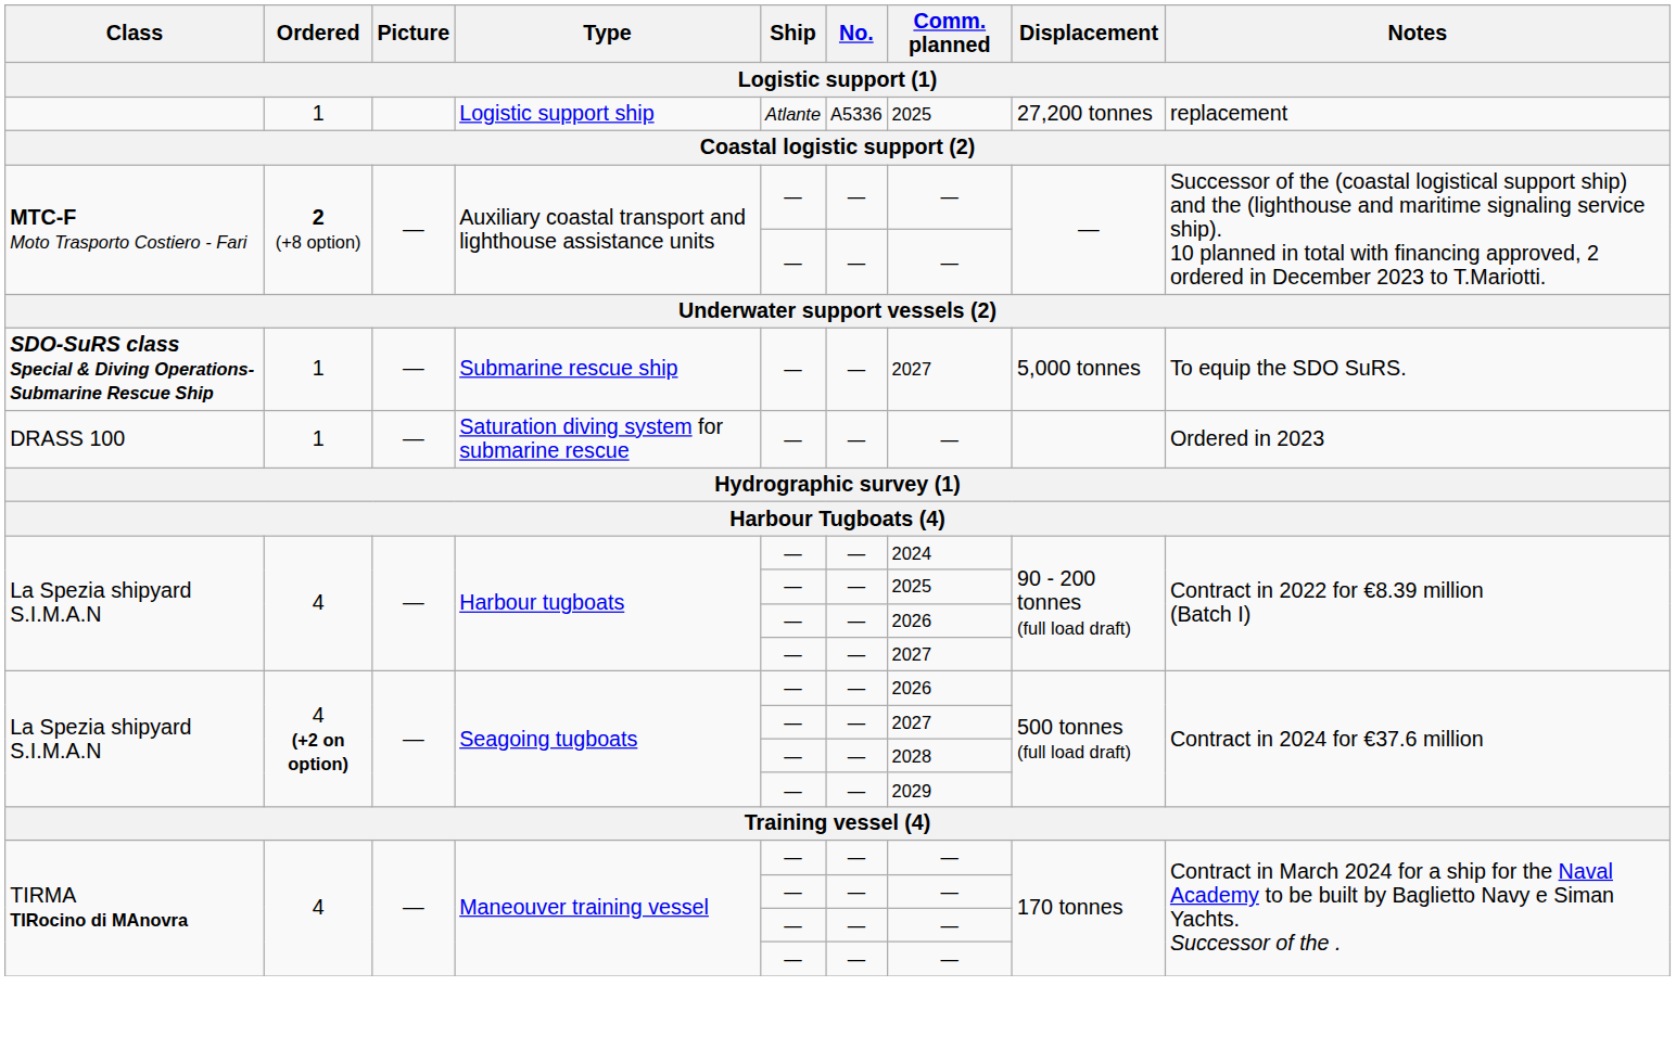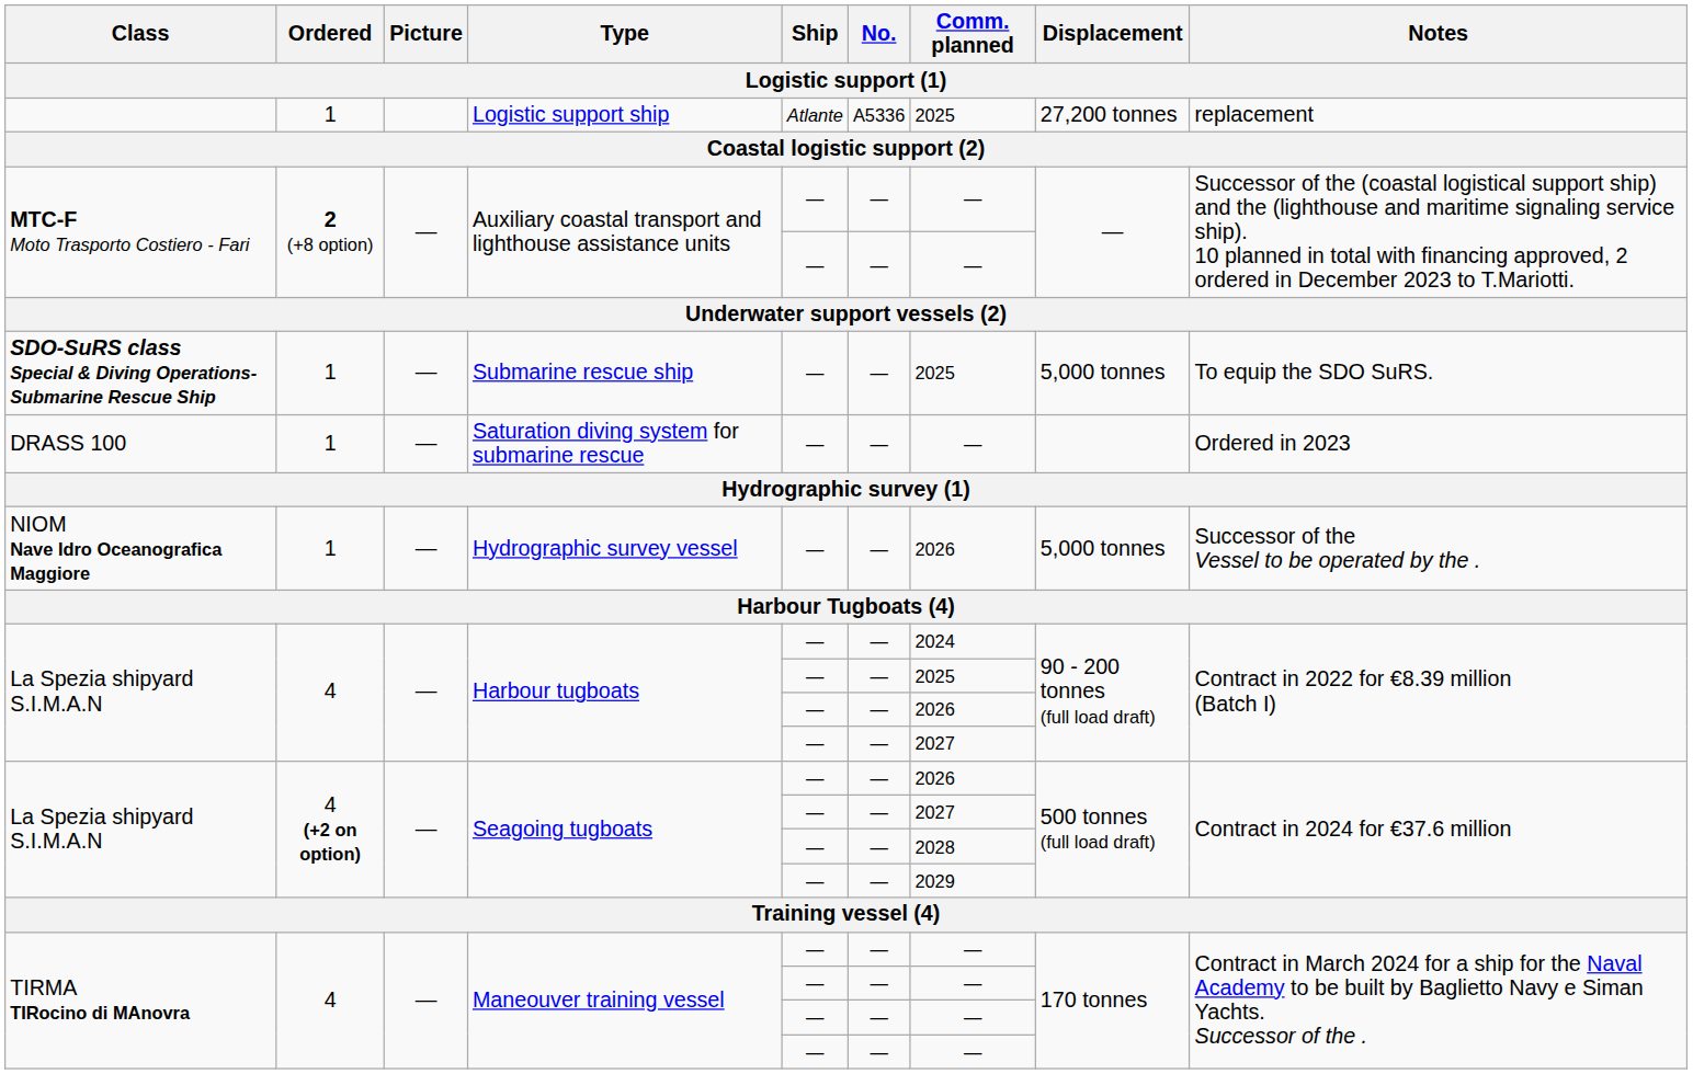 <table class="wikitable">
 <tr>
 <th>Class</th>
 <th>Ordered</th>
 <th>Picture</th>
 <th>Type</th>
 <th>Ship</th>
 <th><a href='#'>No.</a></th>
 <th><a href='#'>Comm.</a> planned</th>
 <th>Displacement</th>
 <th>Notes</th>
 </tr>
 <tr>
 <th colspan="9"><strong>Logistic support (1)</strong></th>
 </tr>
 <tr>
 <td><strong></strong></td>
 <td style="text-align: center;"></strong>1<strong></td>
 <td></td>
 <td><a href='#'>Logistic support ship</a></td>
 <td><em><small>Atlante</small></em></td>
 <td><small>A5336</small></td>
 <td><small>2025</small></td>
 <td>27,200 tonnes</td>
 <td> replacement </td>
 </tr>
 <tr>
 <th colspan="9">Coastal logistic support (2)</th>
 </tr>
 <tr>
 <td rowspan="2"><strong>MTC-F</strong><br><em><small>Moto Trasporto Costiero - Fari</small></em></td>
 <td rowspan="2" style="text-align: center;"><strong>2</strong><br><small>(+8 option)</small></td>
 <td rowspan="2" style="text-align: center;">—</td>
 <td rowspan="2">Auxiliary coastal transport and lighthouse assistance units</td>
 <td style="text-align: center;"><small>—</small></td>
 <td style="text-align: center;"><small>—</small></td>
 <td style="text-align: center;"><small>—</small></td>
 <td rowspan="2" style="text-align: center;">—</td>
 <td rowspan="2">Successor of the  (coastal logistical support ship) and the  (lighthouse and maritime signaling service ship).<br>10 planned in total with financing approved, 2 ordered in December 2023 to T.Mariotti.</td>
 </tr>
 <tr>
 <td style="text-align: center;"><small>—</small></td>
 <td style="text-align: center;"><small>—</small></td>
 <td style="text-align: center;"><small>—</small></td>
 </tr>
 <tr>
 <th colspan="9">Underwater support vessels (2)</th>
 </tr>
 <tr>
 <td><strong><em>SDO-SuRS<em>  class<strong><br><small></em>Special & Diving Operations-Submarine Rescue Ship<em></small></td>
 <td style="text-align: center;"></strong>1<strong></td>
 <td style="text-align: center;">—</td>
 <td><a href='#'>Submarine rescue ship</a></td>
 <td style="text-align: center;"><small>—</small></td>
 <td style="text-align: center;"><small>—</small></td>
-<td><small>2027</small></td>
+<td><small>2025</small></td>
 <td>5,000 tonnes</td>
 <td>To equip the SDO SuRS.</td>
 </tr>
 <tr>
 <td></strong>DRASS 100<strong></td>
 <td style="text-align: center;"></strong>1<strong></td>
 <td style="text-align: center;">—</td>
 <td><a href='#'>Saturation diving system</a> for <a href='#'>submarine rescue</a></td>
 <td style="text-align: center;"><small>—</small></td>
 <td style="text-align: center;"><small>—</small></td>
 <td style="text-align: center;"><small>—</small></td>
 <td></td>
 <td>Ordered in 2023 </td>
 </tr>
 <tr>
 <th colspan="9">Hydrographic survey (1)</th>
+</tr>
+<tr>
+<td></strong>NIOM<strong><br></em><small>Nave Idro Oceanografica Maggiore</small><em></td>
+<td style="text-align: center;"></strong>1<strong></td>
+<td style="text-align: center;">—</td>
+<td><a href='#'>Hydrographic survey vessel</a></td>
+<td style="text-align: center;"><small>—</small></td>
+<td style="text-align: center;"><small>—</small></td>
+<td><small>2026</small></td>
+<td>5,000 tonnes</td>
+<td>Successor of the </em><em><br> Vessel to be operated by the .</td>
 </tr>
 <tr>
 <th colspan="9">Harbour Tugboats (4)</th>
 </tr>
 <tr>
 <td rowspan="4"></strong>La Spezia shipyard S.I.M.A.N<strong></td>
 <td rowspan="4" style="text-align: center;"></strong>4<strong></td>
 <td rowspan="4" style="text-align: center;">—</td>
 <td rowspan="4"><a href='#'>Harbour tugboats</a></td>
 <td style="text-align: center;"><small>—</small></td>
 <td style="text-align: center;"><small>—</small></td>
 <td><small>2024</small></td>
 <td rowspan="4">90 - 200 tonnes<br><small>(full load draft)</small></td>
 <td rowspan="4">Contract in 2022 for €8.39 million <small></small><br>(Batch I)<small></small></td>
 </tr>
 <tr>
 <td style="text-align: center;"><small>—</small></td>
 <td style="text-align: center;"><small>—</small></td>
 <td><small>2025</small></td>
 </tr>
 <tr>
 <td style="text-align: center;"><small>—</small></td>
 <td style="text-align: center;"><small>—</small></td>
 <td><small>2026</small></td>
 </tr>
 <tr>
 <td style="text-align: center;"><small>—</small></td>
 <td style="text-align: center;"><small>—</small></td>
 <td><small>2027</small></td>
 </tr>
 <tr>
 <td rowspan="4"></strong>La Spezia shipyard S.I.M.A.N<strong></td>
 <td rowspan="4" style="text-align: center;"></strong>4<strong><br><small>(+2 on option)</small></td>
 <td rowspan="4" style="text-align: center;">—</td>
 <td rowspan="4"><a href='#'>Seagoing tugboats</a></td>
 <td style="text-align: center;"><small>—</small></td>
 <td style="text-align: center;"><small>—</small></td>
 <td><small>2026</small></td>
 <td rowspan="4">500 tonnes<br><small>(full load draft)</small></td>
 <td rowspan="4">Contract in 2024 for €37.6 million<small></small></td>
 </tr>
 <tr>
 <td style="text-align: center;"><small>—</small></td>
 <td style="text-align: center;"><small>—</small></td>
 <td><small>2027</small></td>
 </tr>
 <tr>
 <td style="text-align: center;"><small>—</small></td>
 <td style="text-align: center;"><small>—</small></td>
 <td><small>2028</small></td>
 </tr>
 <tr>
 <td style="text-align: center;"><small>—</small></td>
 <td style="text-align: center;"><small>—</small></td>
 <td><small>2029</small></td>
 </tr>
 <tr>
 <th colspan="9">Training vessel (4)</th>
 </tr>
 <tr>
 <td rowspan="4"></strong>TIRMA<strong><br></em><small>TIRocino di MAnovra</small><em></td>
 <td rowspan="4" style="text-align: center;"></strong>4<strong></td>
 <td rowspan="4" style="text-align: center;">—</td>
 <td rowspan="4"><a href='#'>Maneouver training vessel</a></td>
 <td style="text-align: center;"><small>—</small></td>
 <td style="text-align: center;"><small>—</small></td>
 <td style="text-align: center;"><small>—</small></td>
 <td rowspan="4">170 tonnes <small></small></td>
 <td rowspan="4">Contract in March 2024 for a ship for the <a href='#'>Naval Academy</a> to be built by </em>Baglietto Navy e Siman Yachts.<em> <br>Successor of the </em><em>.</td>
 </tr>
 <tr>
 <td style="text-align: center;"><small>—</small></td>
 <td style="text-align: center;"><small>—</small></td>
 <td style="text-align: center;"><small>—</small></td>
 </tr>
 <tr>
 <td style="text-align: center;"><small>—</small></td>
 <td style="text-align: center;"><small>—</small></td>
 <td style="text-align: center;"><small>—</small></td>
 </tr>
 <tr>
 <td style="text-align: center;"><small>—</small></td>
 <td style="text-align: center;"><small>—</small></td>
 <td style="text-align: center;"><small>—</small></td>
 </tr>
 </table>
